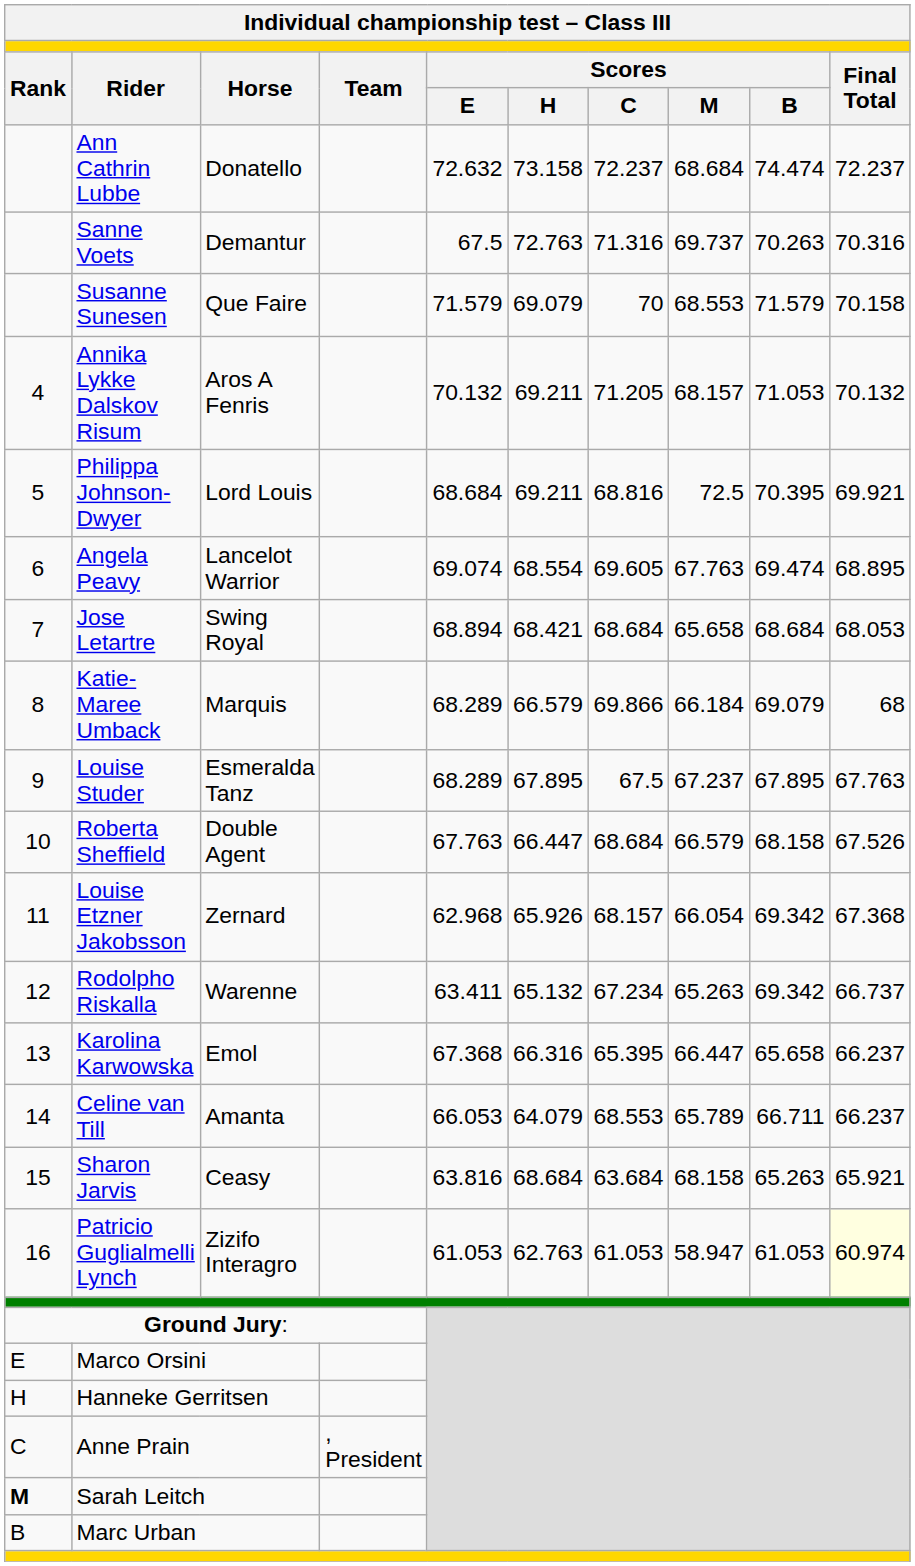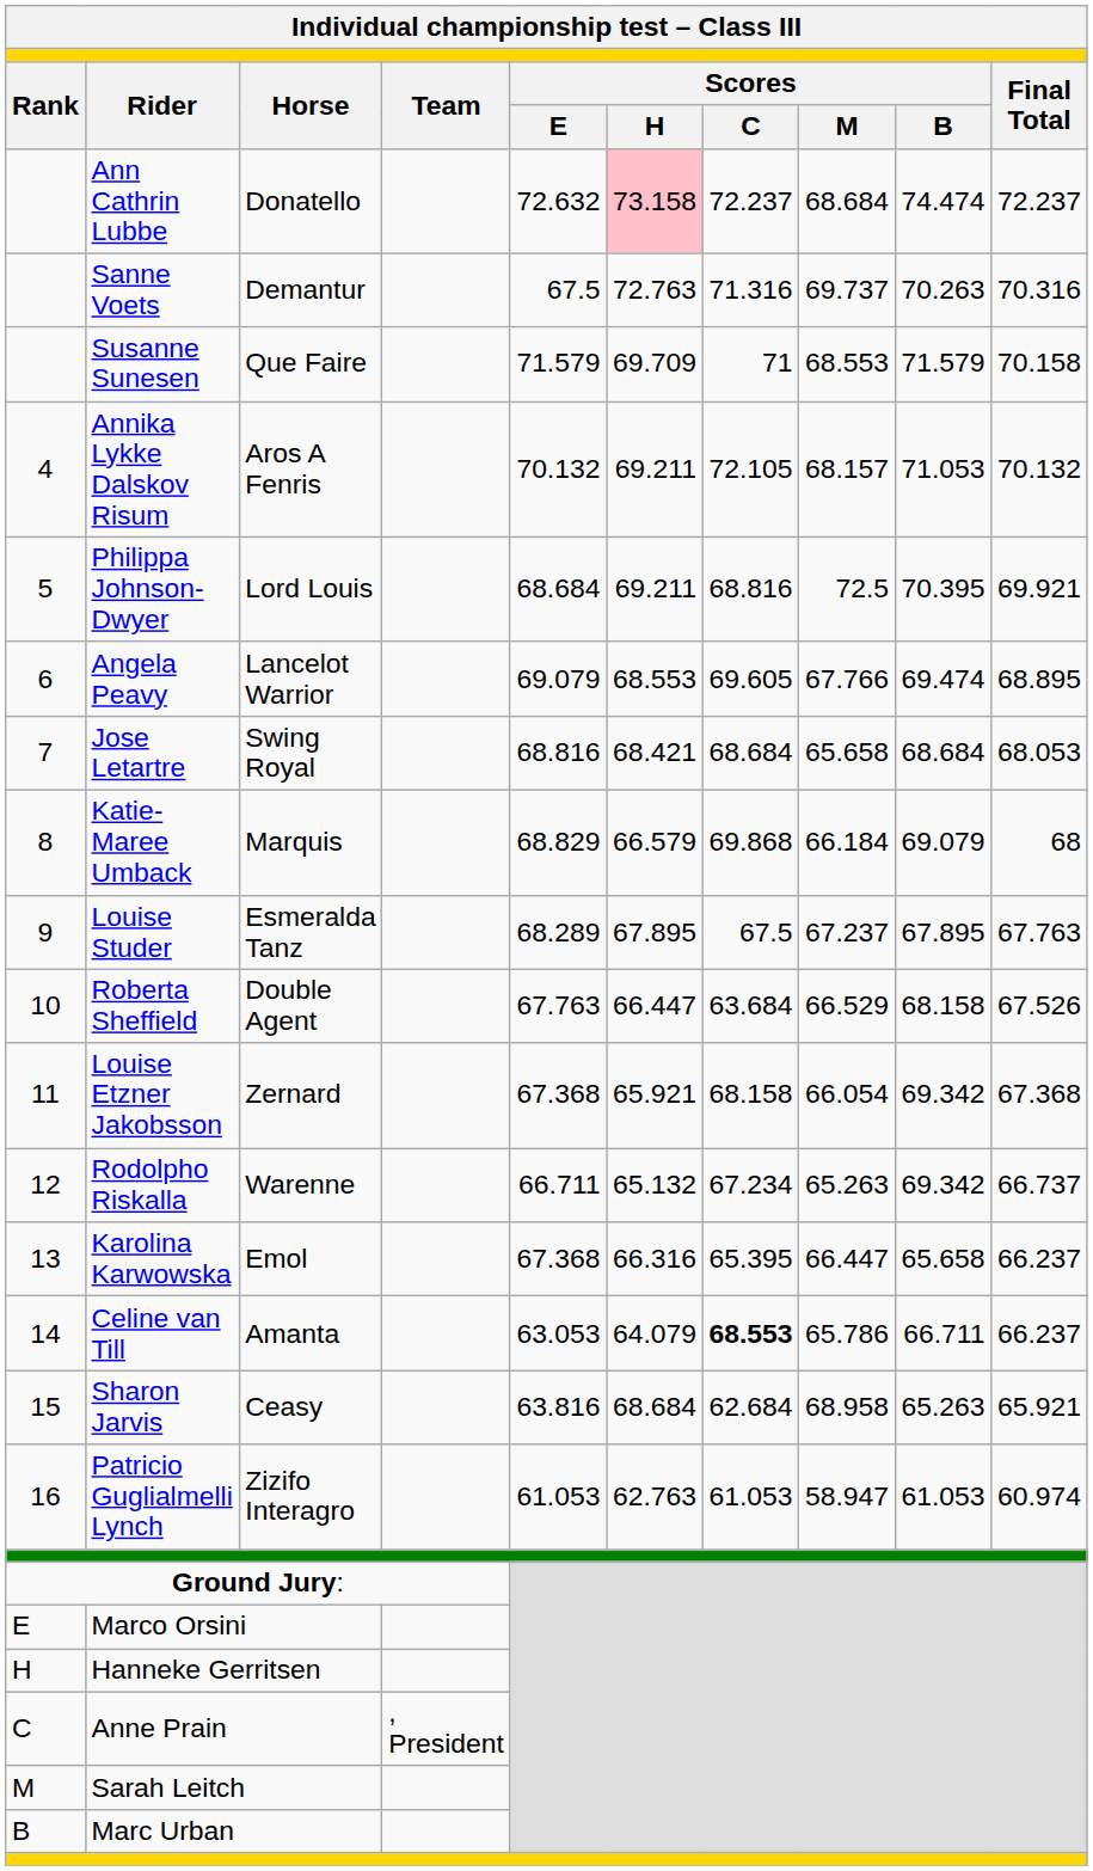 <table class=wikitable style="font-size:100%" width="100%">
 <tr>
 <th colspan="14">Individual championship test – Class III</th>
 </tr>
 <tr>
 <td colspan="14" bgcolor="gold"></td>
 </tr>
 <tr>
 <th rowspan="2">Rank</th>
 <th rowspan="2">Rider</th>
 <th rowspan="2">Horse</th>
 <th rowspan="2">Team</th>
 <th colspan="5">Scores</th>
 <th rowspan="2">Final<br>Total</th>
 </tr>
 <tr>
 <th>E</th>
 <th>H</th>
 <th>C</th>
 <th>M</th>
 <th>B</th>
 </tr>
 <tr>
 <td align=center></td>
 <td><a href='#'>Ann Cathrin Lubbe</a></td>
 <td>Donatello</td>
 <td></td>
 <td align=right>72.632</td>
-<td align=right>73.158</td>
+<td align=right style="background: pink;">73.158</td>
 <td align=right>72.237</td>
 <td align=right>68.684</td>
 <td align=right>74.474</td>
 <td align=right>72.237</td>
 </tr>
 <tr>
 <td align=center></td>
 <td><a href='#'>Sanne Voets</a></td>
 <td>Demantur</td>
 <td></td>
 <td align=right>67.5</td>
 <td align=right>72.763</td>
 <td align=right>71.316</td>
 <td align=right>69.737</td>
 <td align=right>70.263</td>
 <td align=right>70.316</td>
 </tr>
 <tr>
 <td align=center></td>
 <td><a href='#'>Susanne Sunesen</a></td>
 <td>Que Faire</td>
 <td></td>
 <td align=right>71.579</td>
-<td align=right>69.079</td>
-<td align=right>70</td>
+<td align=right>69.709</td>
+<td align=right>71</td>
 <td align=right>68.553</td>
 <td align=right>71.579</td>
 <td align=right>70.158</td>
 </tr>
 <tr>
 <td align=center>4</td>
 <td><a href='#'>Annika Lykke Dalskov Risum</a></td>
 <td>Aros A Fenris</td>
 <td></td>
 <td align=right>70.132</td>
 <td align=right>69.211</td>
-<td align=right>71.205</td>
+<td align=right>72.105</td>
 <td align=right>68.157</td>
 <td align=right>71.053</td>
 <td align=right>70.132</td>
 </tr>
 <tr>
 <td align=center>5</td>
 <td><a href='#'>Philippa Johnson-Dwyer</a></td>
 <td>Lord Louis</td>
 <td></td>
 <td align=right>68.684</td>
 <td align=right>69.211</td>
 <td align=right>68.816</td>
 <td align=right>72.5</td>
 <td align=right>70.395</td>
 <td align=right>69.921</td>
 </tr>
 <tr>
 <td align=center>6</td>
 <td><a href='#'>Angela Peavy</a></td>
 <td>Lancelot Warrior</td>
 <td></td>
-<td align=right>69.074</td>
-<td align=right>68.554</td>
+<td align=right>69.079</td>
+<td align=right>68.553</td>
 <td align=right>69.605</td>
-<td align=right>67.763</td>
+<td align=right>67.766</td>
 <td align=right>69.474</td>
 <td align=right>68.895</td>
 </tr>
 <tr>
 <td align=center>7</td>
 <td><a href='#'>Jose Letartre</a></td>
 <td>Swing Royal</td>
 <td></td>
-<td align=right>68.894</td>
+<td align=right>68.816</td>
 <td align=right>68.421</td>
 <td align=right>68.684</td>
 <td align=right>65.658</td>
 <td align=right>68.684</td>
 <td align=right>68.053</td>
 </tr>
 <tr>
 <td align=center>8</td>
 <td><a href='#'>Katie-Maree Umback</a></td>
 <td>Marquis</td>
 <td></td>
-<td align=right>68.289</td>
+<td align=right>68.829</td>
 <td align=right>66.579</td>
-<td align=right>69.866</td>
+<td align=right>69.868</td>
 <td align=right>66.184</td>
 <td align=right>69.079</td>
 <td align=right>68</td>
 </tr>
 <tr>
 <td align=center>9</td>
 <td><a href='#'>Louise Studer</a></td>
 <td>Esmeralda Tanz</td>
 <td></td>
 <td align=right>68.289</td>
 <td align=right>67.895</td>
 <td align=right>67.5</td>
 <td align=right>67.237</td>
 <td align=right>67.895</td>
 <td align=right>67.763</td>
 </tr>
 <tr>
 <td align=center>10</td>
 <td><a href='#'>Roberta Sheffield</a></td>
 <td>Double Agent</td>
 <td></td>
 <td align=right>67.763</td>
 <td align=right>66.447</td>
-<td align=right>68.684</td>
-<td align=right>66.579</td>
+<td align=right>63.684</td>
+<td align=right>66.529</td>
 <td align=right>68.158</td>
 <td align=right>67.526</td>
 </tr>
 <tr>
 <td align=center>11</td>
 <td><a href='#'>Louise Etzner Jakobsson</a></td>
 <td>Zernard</td>
 <td></td>
-<td align=right>62.968</td>
-<td align=right>65.926</td>
-<td align=right>68.157</td>
+<td align=right>67.368</td>
+<td align=right>65.921</td>
+<td align=right>68.158</td>
 <td align=right>66.054</td>
 <td align=right>69.342</td>
 <td align=right>67.368</td>
 </tr>
 <tr>
 <td align=center>12</td>
 <td><a href='#'>Rodolpho Riskalla</a></td>
 <td>Warenne</td>
 <td></td>
-<td align=right>63.411</td>
+<td align=right>66.711</td>
 <td align=right>65.132</td>
 <td align=right>67.234</td>
 <td align=right>65.263</td>
 <td align=right>69.342</td>
 <td align=right>66.737</td>
 </tr>
 <tr>
 <td align=center>13</td>
 <td><a href='#'>Karolina Karwowska</a></td>
 <td>Emol</td>
 <td></td>
 <td align=right>67.368</td>
 <td align=right>66.316</td>
 <td align=right>65.395</td>
 <td align=right>66.447</td>
 <td align=right>65.658</td>
 <td align=right>66.237</td>
 </tr>
 <tr>
 <td align=center>14</td>
 <td><a href='#'>Celine van Till</a></td>
 <td>Amanta</td>
 <td></td>
-<td align=right>66.053</td>
+<td align=right>63.053</td>
 <td align=right>64.079</td>
-<td align=right>68.553</td>
-<td align=right>65.789</td>
+<td align=right><strong>68.553</strong></td>
+<td align=right>65.786</td>
 <td align=right>66.711</td>
 <td align=right>66.237</td>
 </tr>
 <tr>
 <td align=center>15</td>
 <td><a href='#'>Sharon Jarvis</a></td>
 <td>Ceasy</td>
 <td></td>
 <td align=right>63.816</td>
 <td align=right>68.684</td>
-<td align=right>63.684</td>
-<td align=right>68.158</td>
+<td align=right>62.684</td>
+<td align=right>68.958</td>
 <td align=right>65.263</td>
 <td align=right>65.921</td>
 </tr>
 <tr>
 <td align=center>16</td>
 <td><a href='#'>Patricio Guglialmelli Lynch</a></td>
 <td>Zizifo Interagro</td>
 <td></td>
 <td align=right>61.053</td>
 <td align=right>62.763</td>
 <td align=right>61.053</td>
 <td align=right>58.947</td>
 <td align=right>61.053</td>
-<td align=right style="background: lightyellow;">60.974</td>
+<td align=right>60.974</td>
 </tr>
 <tr>
 <td colspan="14" bgcolor="green"></td>
 </tr>
 <tr>
 <td colspan="4" align="center"><strong>Ground Jury</strong>:</td>
 <td colspan="8" rowspan="6" bgcolor="#dddddd"></td>
 </tr>
 <tr>
 <td>E</td>
 <td colspan="2">Marco Orsini</td>
 <td></td>
 </tr>
 <tr>
 <td>H</td>
 <td colspan="2">Hanneke Gerritsen</td>
 <td></td>
 </tr>
 <tr>
 <td>C</td>
 <td colspan="2">Anne Prain</td>
 <td>, President</td>
 </tr>
 <tr>
-<td><strong>M</strong></td>
+<td>M</td>
 <td colspan="2">Sarah Leitch</td>
 <td></td>
 </tr>
 <tr>
 <td>B</td>
 <td colspan="2">Marc Urban</td>
 <td></td>
 </tr>
 <tr>
 <td colspan=14 bgcolor="gold"></td>
 </tr>
 </table>
